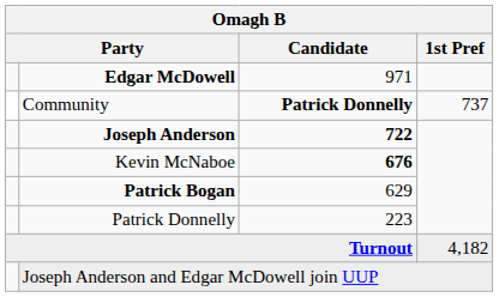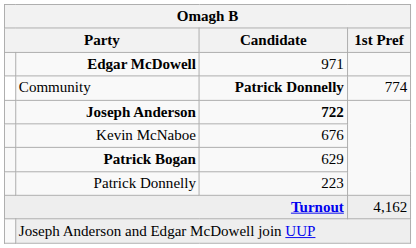 <table class="wikitable">
 <tr>
 <th colspan="4" align="center">Omagh B</th>
 </tr>
 <tr>
 <th colspan="2" align="center" width=200>Party</th>
 <th width=150>Candidate</th>
 <th width=60>1st Pref</th>
 </tr>
 <tr>
 <td></td>
 <td align="right"><strong>Edgar McDowell</strong></td>
 <td align="right">971</td>
 </tr>
 <tr>
 <td style="background-color: #FFFFFF"></td>
 <td>Community</td>
 <td align="right"><strong>Patrick Donnelly</strong></td>
-<td align="right">737</td>
+<td align="right">774</td>
 </tr>
 <tr>
 <td></td>
 <td align="right"><strong>Joseph Anderson</strong></td>
 <td align="right"><strong>722</strong></td>
 </tr>
 <tr>
 <td></td>
 <td align="right">Kevin McNaboe</td>
-<td align="right"><strong>676</strong></td>
+<td align="right">676</td>
 </tr>
 <tr>
 <td></td>
 <td align="right"><strong>Patrick Bogan</strong></td>
 <td align="right">629</td>
 </tr>
 <tr>
 <td></td>
 <td align="right">Patrick Donnelly</td>
 <td align="right">223</td>
 </tr>
 <tr bgcolor="EEEEEE">
 <td colspan=3 align="right"><strong><a href='#'>Turnout</a></strong></td>
-<td align="right">4,182</td>
+<td align="right">4,162</td>
 </tr>
 <tr>
 <td bgcolor=></td>
 <td colspan=3 bgcolor="EEEEEE">Joseph Anderson and Edgar McDowell join <a href='#'>UUP</a></td>
 </tr>
 </table>
